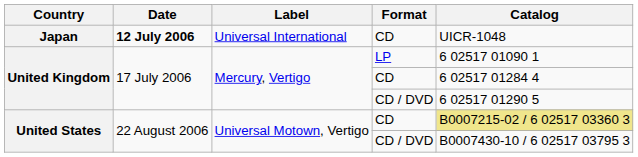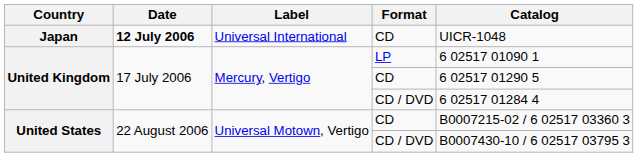 <table class="wikitable plainrowheaders">
 <tr>
 <th>Country</th>
 <th>Date</th>
 <th>Label</th>
 <th>Format</th>
 <th>Catalog</th>
 </tr>
 <tr>
 <th scope="row">Japan</th>
 <td><strong>12 July 2006</strong></td>
 <td><a href='#'>Universal International</a></td>
 <td>CD</td>
 <td>UICR-1048</td>
 </tr>
 <tr>
 <th scope="row" rowspan="3">United Kingdom</th>
 <td rowspan="3">17 July 2006</td>
 <td rowspan="3"><a href='#'>Mercury</a>, <a href='#'>Vertigo</a></td>
 <td><a href='#'>LP</a></td>
 <td>6 02517 01090 1</td>
 </tr>
 <tr>
 <td>CD</td>
-<td>6 02517 01284 4</td>
+<td>6 02517 01290 5</td>
 </tr>
 <tr>
 <td>CD / DVD</td>
-<td>6 02517 01290 5</td>
+<td>6 02517 01284 4</td>
 </tr>
 <tr>
 <th scope="row" rowspan="2">United States</th>
 <td rowspan="2">22 August 2006</td>
 <td rowspan="2"><a href='#'>Universal Motown</a>, Vertigo</td>
 <td>CD</td>
-<td style="background: khaki;">B0007215-02 / 6 02517 03360 3</td>
+<td>B0007215-02 / 6 02517 03360 3</td>
 </tr>
 <tr>
 <td>CD / DVD</td>
 <td>B0007430-10 / 6 02517 03795 3</td>
 </tr>
 </table>
